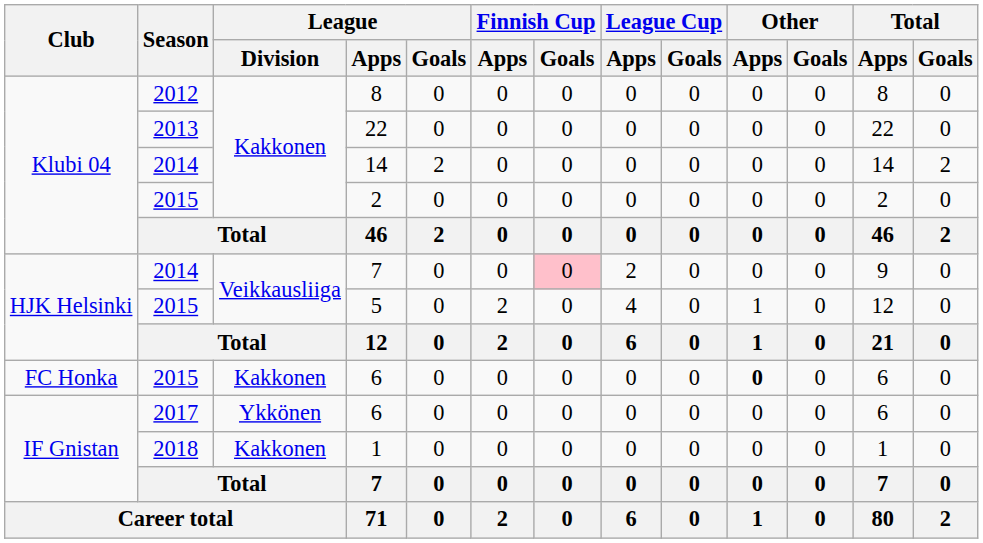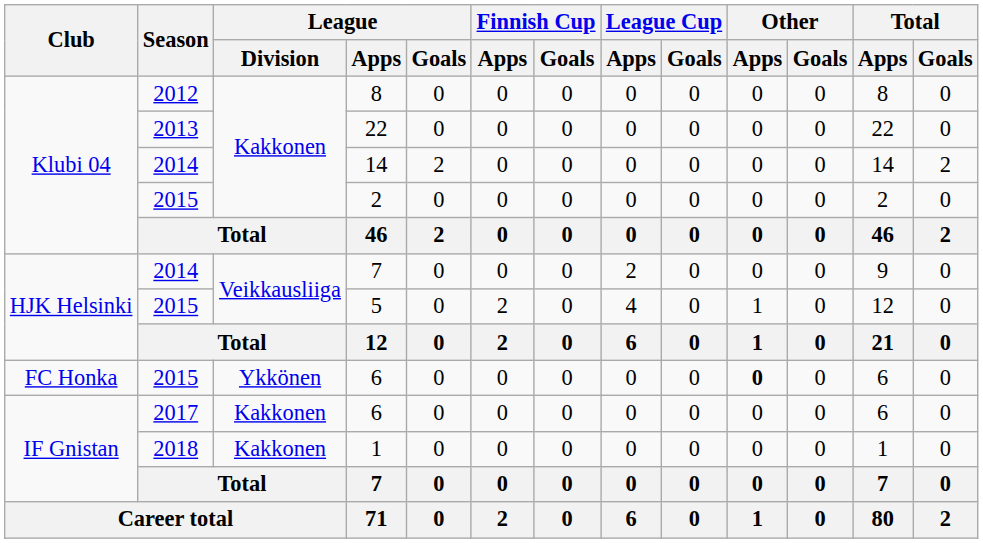 <table class="wikitable" style="text-align: center;">
 <tr>
 <th rowspan="2">Club</th>
 <th rowspan="2">Season</th>
 <th colspan="3">League</th>
 <th colspan="2"><a href='#'>Finnish Cup</a></th>
 <th colspan="2"><a href='#'>League Cup</a></th>
 <th colspan="2">Other</th>
 <th colspan="2">Total</th>
 </tr>
 <tr>
 <th>Division</th>
 <th>Apps</th>
 <th>Goals</th>
 <th>Apps</th>
 <th>Goals</th>
 <th>Apps</th>
 <th>Goals</th>
 <th>Apps</th>
 <th>Goals</th>
 <th>Apps</th>
 <th>Goals</th>
 </tr>
 <tr>
 <td rowspan="5" valign="center"><a href='#'>Klubi 04</a></td>
 <td><a href='#'>2012</a></td>
 <td rowspan="4" valign="center"><a href='#'>Kakkonen</a></td>
 <td>8</td>
 <td>0</td>
 <td>0</td>
 <td>0</td>
 <td>0</td>
 <td>0</td>
 <td>0</td>
 <td>0</td>
 <td>8</td>
 <td>0</td>
 </tr>
 <tr>
 <td><a href='#'>2013</a></td>
 <td>22</td>
 <td>0</td>
 <td>0</td>
 <td>0</td>
 <td>0</td>
 <td>0</td>
 <td>0</td>
 <td>0</td>
 <td>22</td>
 <td>0</td>
 </tr>
 <tr>
 <td><a href='#'>2014</a></td>
 <td>14</td>
 <td>2</td>
 <td>0</td>
 <td>0</td>
 <td>0</td>
 <td>0</td>
 <td>0</td>
 <td>0</td>
 <td>14</td>
 <td>2</td>
 </tr>
 <tr>
 <td><a href='#'>2015</a></td>
 <td>2</td>
 <td>0</td>
 <td>0</td>
 <td>0</td>
 <td>0</td>
 <td>0</td>
 <td>0</td>
 <td>0</td>
 <td>2</td>
 <td>0</td>
 </tr>
 <tr>
 <th colspan="2"><strong>Total</strong></th>
 <th>46</th>
 <th>2</th>
 <th>0</th>
 <th>0</th>
 <th>0</th>
 <th>0</th>
 <th>0</th>
 <th>0</th>
 <th>46</th>
 <th>2</th>
 </tr>
 <tr>
 <td rowspan="3" valign="center"><a href='#'>HJK Helsinki</a></td>
 <td><a href='#'>2014</a></td>
 <td rowspan="2" valign="center"><a href='#'>Veikkausliiga</a></td>
 <td>7</td>
 <td>0</td>
 <td>0</td>
-<td style="background: pink;">0</td>
+<td>0</td>
 <td>2</td>
 <td>0</td>
 <td>0</td>
 <td>0</td>
 <td>9</td>
 <td>0</td>
 </tr>
 <tr>
 <td><a href='#'>2015</a></td>
 <td>5</td>
 <td>0</td>
 <td>2</td>
 <td>0</td>
 <td>4</td>
 <td>0</td>
 <td>1</td>
 <td>0</td>
 <td>12</td>
 <td>0</td>
 </tr>
 <tr>
 <th colspan="2"><strong>Total</strong></th>
 <th>12</th>
 <th>0</th>
 <th>2</th>
 <th>0</th>
 <th>6</th>
 <th>0</th>
 <th>1</th>
 <th>0</th>
 <th>21</th>
 <th>0</th>
 </tr>
 <tr>
 <td><a href='#'>FC Honka</a></td>
 <td><a href='#'>2015</a></td>
-<td><a href='#'>Kakkonen</a></td>
+<td><a href='#'>Ykkönen</a></td>
 <td>6</td>
 <td>0</td>
 <td>0</td>
 <td>0</td>
 <td>0</td>
 <td>0</td>
 <td><strong>0</strong></td>
 <td>0</td>
 <td>6</td>
 <td>0</td>
 </tr>
 <tr>
 <td rowspan="3"><a href='#'>IF Gnistan</a></td>
 <td><a href='#'>2017</a></td>
-<td><a href='#'>Ykkönen</a></td>
+<td><a href='#'>Kakkonen</a></td>
 <td>6</td>
 <td>0</td>
 <td>0</td>
 <td>0</td>
 <td>0</td>
 <td>0</td>
 <td>0</td>
 <td>0</td>
 <td>6</td>
 <td>0</td>
 </tr>
 <tr>
 <td><a href='#'>2018</a></td>
 <td><a href='#'>Kakkonen</a></td>
 <td>1</td>
 <td>0</td>
 <td>0</td>
 <td>0</td>
 <td>0</td>
 <td>0</td>
 <td>0</td>
 <td>0</td>
 <td>1</td>
 <td>0</td>
 </tr>
 <tr>
 <th colspan="2"><strong>Total</strong></th>
 <th>7</th>
 <th>0</th>
 <th>0</th>
 <th>0</th>
 <th>0</th>
 <th>0</th>
 <th>0</th>
 <th>0</th>
 <th>7</th>
 <th>0</th>
 </tr>
 <tr>
 <th colspan="3">Career total</th>
 <th>71</th>
 <th>0</th>
 <th>2</th>
 <th>0</th>
 <th>6</th>
 <th>0</th>
 <th>1</th>
 <th>0</th>
 <th>80</th>
 <th>2</th>
 </tr>
 </table>
